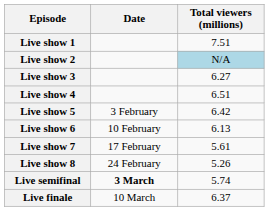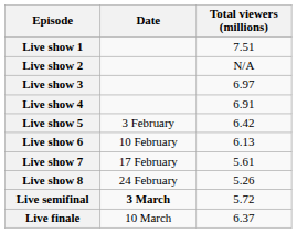 <table class="wikitable sortable" style="text-align:center">
 <tr>
 <th scope="col" style="width:120px;">Episode</th>
 <th scope="col" style="width:120px;">Date</th>
 <th scope="col" style="width:120px;">Total viewers<br>(millions)</th>
 </tr>
 <tr>
 <th scope="row">Live show 1</th>
 <td></td>
 <td>7.51</td>
 </tr>
 <tr>
 <th scope="row">Live show 2</th>
 <td></td>
-<td style="background: lightblue;">N/A</td>
+<td>N/A</td>
 </tr>
 <tr>
 <th scope="row">Live show 3</th>
 <td></td>
-<td>6.27</td>
+<td>6.97</td>
 </tr>
 <tr>
 <th scope="row">Live show 4</th>
 <td></td>
-<td>6.51</td>
+<td>6.91</td>
 </tr>
 <tr>
 <th scope="row">Live show 5</th>
 <td>3 February</td>
 <td>6.42</td>
 </tr>
 <tr>
 <th scope="row">Live show 6</th>
 <td>10 February</td>
 <td>6.13</td>
 </tr>
 <tr>
 <th scope="row">Live show 7</th>
 <td>17 February</td>
 <td>5.61</td>
 </tr>
 <tr>
 <th scope="row">Live show 8</th>
 <td>24 February</td>
 <td>5.26</td>
 </tr>
 <tr>
 <th scope="row">Live semifinal</th>
 <td><strong>3 March</strong></td>
-<td>5.74</td>
+<td>5.72</td>
 </tr>
 <tr>
 <th scope="row">Live finale</th>
 <td>10 March</td>
 <td>6.37</td>
 </tr>
 </table>
